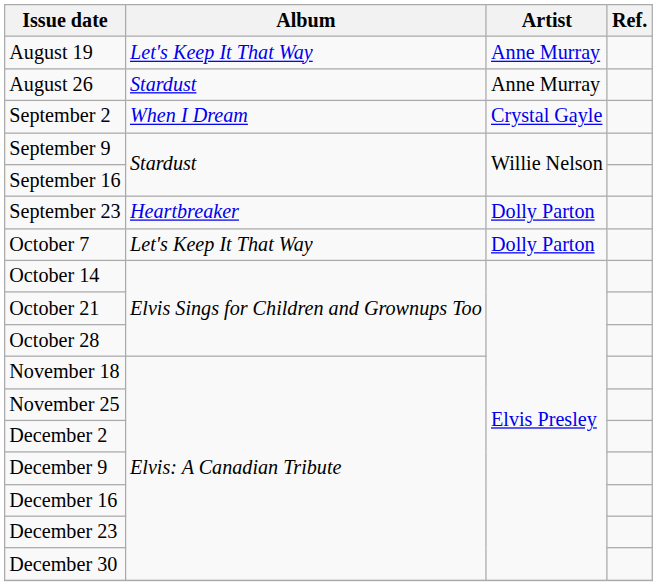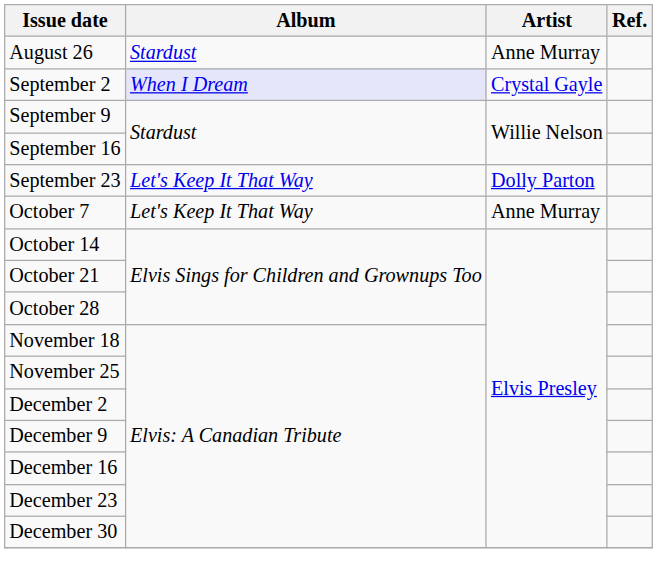 <table class="wikitable">
 <tr>
 <th>Issue date</th>
 <th>Album</th>
 <th>Artist</th>
 <th>Ref.</th>
-</tr>
-<tr>
-<td>August 19</td>
-<td><em><a href='#'>Let's Keep It That Way</a></em></td>
-<td><a href='#'>Anne Murray</a></td>
-<td></td>
 </tr>
 <tr>
 <td>August 26</td>
 <td><em><a href='#'>Stardust</a></em></td>
 <td>Anne Murray</td>
 <td></td>
 </tr>
 <tr>
 <td>September 2</td>
-<td><em><a href='#'>When I Dream</a></em></td>
+<td style="background: lavender;"><em><a href='#'>When I Dream</a></em></td>
 <td><a href='#'>Crystal Gayle</a></td>
 <td></td>
 </tr>
 <tr>
 <td>September 9</td>
 <td rowspan="2"><em>Stardust</em></td>
 <td rowspan="2">Willie Nelson</td>
 <td></td>
 </tr>
 <tr>
 <td>September 16</td>
 <td></td>
 </tr>
 <tr>
 <td>September 23</td>
-<td><em><a href='#'>Heartbreaker</a></em></td>
+<td><em><a href='#'>Let's Keep It That Way</a></em></td>
 <td><a href='#'>Dolly Parton</a></td>
 <td></td>
 </tr>
 <tr>
 <td>October 7</td>
 <td><em>Let's Keep It That Way</em></td>
-<td><a href='#'>Dolly Parton</a></td>
+<td>Anne Murray</td>
 <td></td>
 </tr>
 <tr>
 <td>October 14</td>
 <td rowspan="3"><em>Elvis Sings for Children and Grownups Too</em></td>
 <td rowspan="10"><a href='#'>Elvis Presley</a></td>
 <td></td>
 </tr>
 <tr>
 <td>October 21</td>
 <td></td>
 </tr>
 <tr>
 <td>October 28</td>
 <td></td>
 </tr>
 <tr>
 <td>November 18</td>
 <td rowspan="7"><em>Elvis: A Canadian Tribute</em></td>
 <td></td>
 </tr>
 <tr>
 <td>November 25</td>
 <td></td>
 </tr>
 <tr>
 <td>December 2</td>
 <td></td>
 </tr>
 <tr>
 <td>December 9</td>
 <td></td>
 </tr>
 <tr>
 <td>December 16</td>
 <td></td>
 </tr>
 <tr>
 <td>December 23</td>
 <td></td>
 </tr>
 <tr>
 <td>December 30</td>
 <td></td>
 </tr>
 <tr>
 </tr>
 </table>
